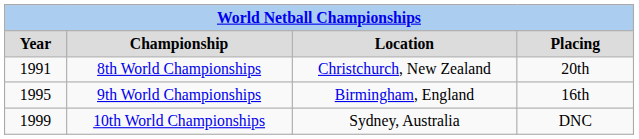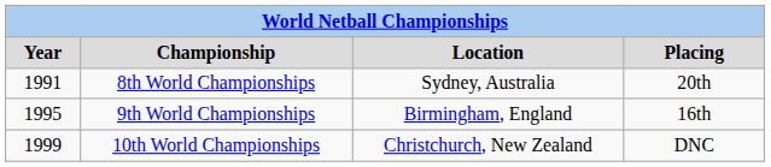 <table class=wikitable style="text-align:center; font-size:90%">
 <tr>
 <th colspan=4 style=background:#ABCDEF><a href='#'>World Netball Championships</a></th>
 </tr>
 <tr>
 <th style="width:50px; background:gainsboro;">Year</th>
 <th style="width:200px; background:gainsboro;">Championship</th>
 <th style="width:200px; background:gainsboro;">Location</th>
 <th style="width:100px; background:gainsboro;">Placing</th>
 </tr>
 <tr>
 <td>1991</td>
 <td><a href='#'>8th World Championships</a></td>
-<td><a href='#'>Christchurch</a>, New Zealand</td>
+<td>Sydney, Australia</td>
 <td>20th</td>
 </tr>
 <tr>
 <td>1995</td>
 <td><a href='#'>9th World Championships</a></td>
 <td><a href='#'>Birmingham</a>, England</td>
 <td>16th</td>
 </tr>
 <tr>
 <td>1999</td>
 <td><a href='#'>10th World Championships</a></td>
-<td>Sydney, Australia</td>
+<td><a href='#'>Christchurch</a>, New Zealand</td>
 <td>DNC</td>
 </tr>
 </table>
